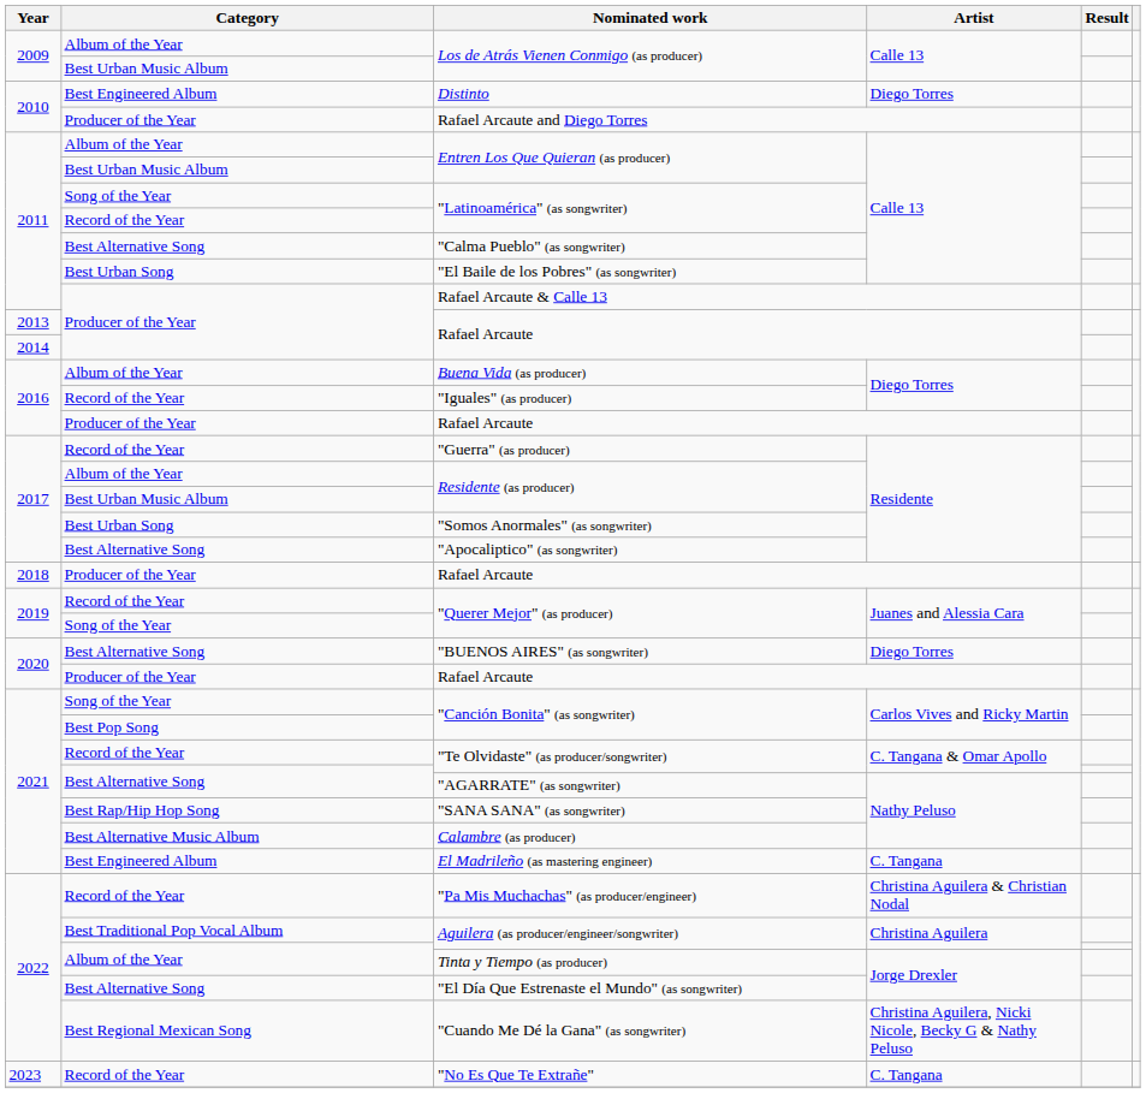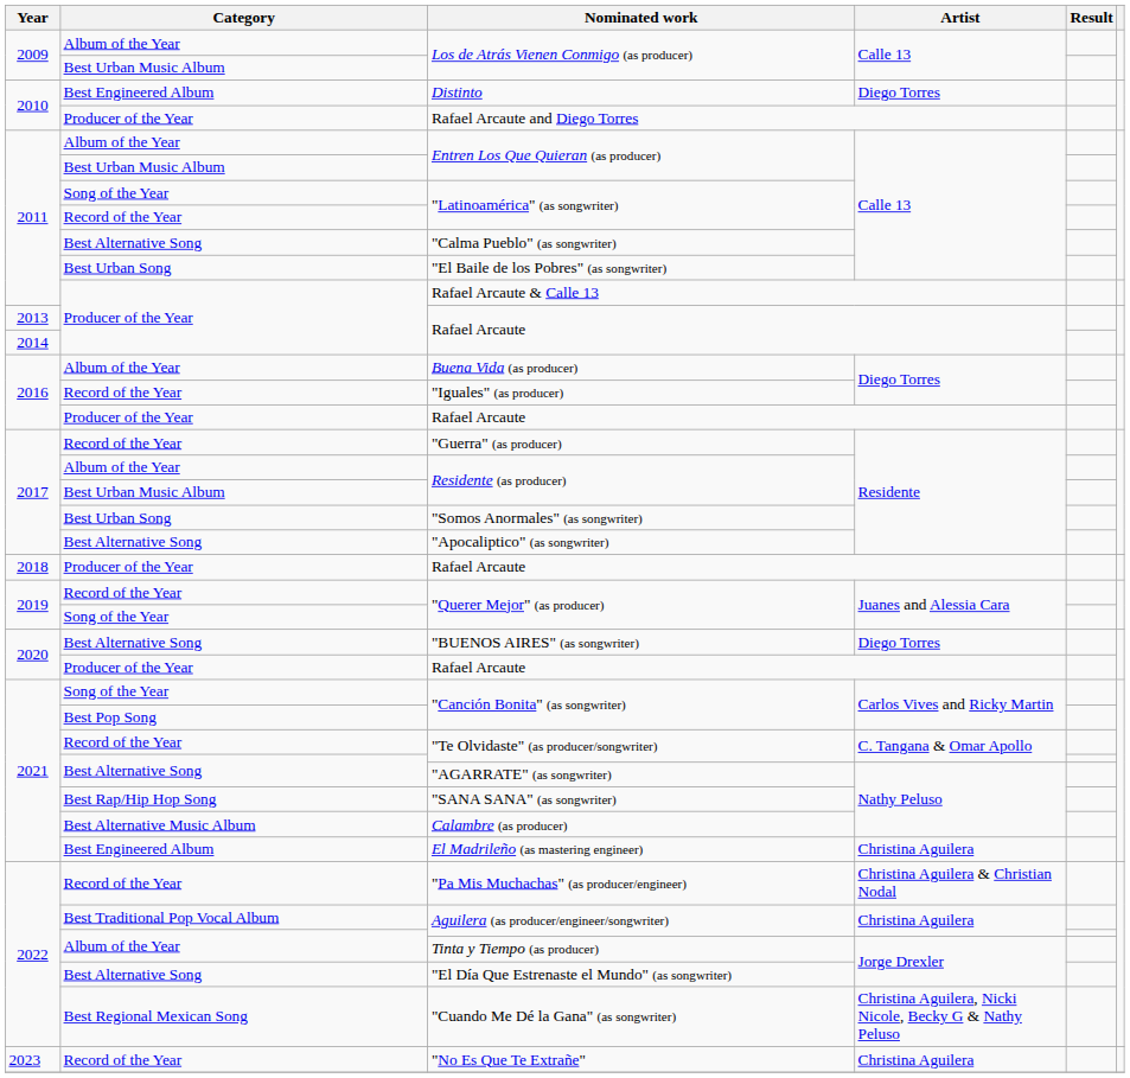 <table class="wikitable" style="width:90%;">
 <tr>
 <th width=5%>Year</th>
 <th style="width:35%;">Category</th>
 <th style="width:40%;">Nominated work</th>
 <th style="width:25%;">Artist</th>
 <th style="width:15%;">Result</th>
 <th width=5%></th>
 </tr>
 <tr>
 <td rowspan="2" style="text-align:center;"><a href='#'>2009</a></td>
 <td><a href='#'>Album of the Year</a></td>
 <td rowspan="2"><em><a href='#'>Los de Atrás Vienen Conmigo</a></em> <small>(as producer)</small></td>
 <td rowspan="2"><a href='#'>Calle 13</a></td>
 <td></td>
 <td rowspan="2"></td>
 </tr>
 <tr>
 <td><a href='#'>Best Urban Music Album</a></td>
 <td></td>
 </tr>
 <tr>
 <td rowspan="2" style="text-align:center;"><a href='#'>2010</a></td>
 <td><a href='#'>Best Engineered Album</a></td>
 <td><em><a href='#'>Distinto</a></em></td>
 <td><a href='#'>Diego Torres</a></td>
 <td></td>
 <td rowspan="2"></td>
 </tr>
 <tr>
 <td><a href='#'>Producer of the Year</a></td>
 <td colspan="2">Rafael Arcaute and <a href='#'>Diego Torres</a></td>
 <td></td>
 </tr>
 <tr>
 <td rowspan="7" style="text-align:center;"><a href='#'>2011</a></td>
 <td><a href='#'>Album of the Year</a></td>
 <td rowspan="2"><em><a href='#'>Entren Los Que Quieran</a></em> <small>(as producer)</small></td>
 <td rowspan="6"><a href='#'>Calle 13</a></td>
 <td></td>
 <td rowspan="6"></td>
 </tr>
 <tr>
 <td><a href='#'>Best Urban Music Album</a></td>
 <td></td>
 </tr>
 <tr>
 <td><a href='#'>Song of the Year</a></td>
 <td rowspan="2">"<a href='#'>Latinoamérica</a>" <small>(as songwriter)</small></td>
 <td></td>
 </tr>
 <tr>
 <td><a href='#'>Record of the Year</a></td>
 <td></td>
 </tr>
 <tr>
 <td><a href='#'>Best Alternative Song</a></td>
 <td>"Calma Pueblo" <small>(as songwriter)</small></td>
 <td></td>
 </tr>
 <tr>
 <td><a href='#'>Best Urban Song</a></td>
 <td>"El Baile de los Pobres" <small>(as songwriter)</small></td>
 <td></td>
 </tr>
 <tr>
 <td rowspan="3"><a href='#'>Producer of the Year</a></td>
 <td colspan="2">Rafael Arcaute & <a href='#'>Calle 13</a></td>
 <td></td>
 </tr>
 <tr>
 <td style="text-align:center;"><a href='#'>2013</a></td>
 <td colspan="2" rowspan="2">Rafael Arcaute</td>
 <td></td>
 <td rowspan="2"></td>
 </tr>
 <tr>
 <td style="text-align:center;"><a href='#'>2014</a></td>
 <td></td>
 </tr>
 <tr>
 <td rowspan="3" style="text-align:center;"><a href='#'>2016</a></td>
 <td><a href='#'>Album of the Year</a></td>
 <td><em><a href='#'>Buena Vida</a></em> <small>(as producer)</small></td>
 <td rowspan="2"><a href='#'>Diego Torres</a></td>
 <td></td>
 <td rowspan="3"></td>
 </tr>
 <tr>
 <td><a href='#'>Record of the Year</a></td>
 <td>"Iguales" <small>(as producer)</small></td>
 <td></td>
 </tr>
 <tr>
 <td><a href='#'>Producer of the Year</a></td>
 <td colspan="2">Rafael Arcaute</td>
 <td></td>
 </tr>
 <tr>
 <td rowspan="5" style="text-align:center;"><a href='#'>2017</a></td>
 <td><a href='#'>Record of the Year</a></td>
 <td>"Guerra" <small>(as producer)</small></td>
 <td rowspan="5"><a href='#'>Residente</a></td>
 <td></td>
 <td rowspan="5"></td>
 </tr>
 <tr>
 <td><a href='#'>Album of the Year</a></td>
 <td rowspan="2"><em><a href='#'>Residente</a></em> <small>(as producer)</small></td>
 <td></td>
 </tr>
 <tr>
 <td><a href='#'>Best Urban Music Album</a></td>
 <td></td>
 </tr>
 <tr>
 <td><a href='#'>Best Urban Song</a></td>
 <td>"Somos Anormales" <small>(as songwriter)</small></td>
 <td></td>
 </tr>
 <tr>
 <td><a href='#'>Best Alternative Song</a></td>
 <td>"Apocaliptico" <small>(as songwriter)</small></td>
 <td></td>
 </tr>
 <tr>
 <td style="text-align:center;"><a href='#'>2018</a></td>
 <td><a href='#'>Producer of the Year</a></td>
 <td colspan="2">Rafael Arcaute</td>
 <td></td>
 <td></td>
 </tr>
 <tr>
 <td rowspan="2" style="text-align:center;"><a href='#'>2019</a></td>
 <td><a href='#'>Record of the Year</a></td>
 <td rowspan="2">"<a href='#'>Querer Mejor</a>" <small>(as producer)</small></td>
 <td rowspan="2"><a href='#'>Juanes</a> and <a href='#'>Alessia Cara</a></td>
 <td></td>
 <td rowspan="2"></td>
 </tr>
 <tr>
 <td><a href='#'>Song of the Year</a></td>
 <td></td>
 </tr>
 <tr>
 <td rowspan="2" style="text-align:center;"><a href='#'>2020</a></td>
 <td><a href='#'>Best Alternative Song</a></td>
 <td>"BUENOS AIRES" <small>(as songwriter)</small></td>
 <td><a href='#'>Diego Torres</a></td>
 <td></td>
 <td rowspan="2"></td>
 </tr>
 <tr>
 <td><a href='#'>Producer of the Year</a></td>
 <td colspan="2">Rafael Arcaute</td>
 <td></td>
 </tr>
 <tr>
 <td rowspan="8" style="text-align:center;"><a href='#'>2021</a></td>
 <td><a href='#'>Song of the Year</a></td>
 <td rowspan="2">"<a href='#'>Canción Bonita</a>" <small>(as songwriter)</small></td>
 <td rowspan="2"><a href='#'>Carlos Vives</a> and <a href='#'>Ricky Martin</a></td>
 <td></td>
 <td rowspan="8"></td>
 </tr>
 <tr>
 <td><a href='#'>Best Pop Song</a></td>
 <td></td>
 </tr>
 <tr>
 <td><a href='#'>Record of the Year</a></td>
 <td rowspan="2">"Te Olvidaste" <small>(as producer/songwriter)</small></td>
 <td rowspan="2"><a href='#'>C. Tangana</a> & <a href='#'>Omar Apollo</a></td>
 <td></td>
 </tr>
 <tr>
 <td rowspan="2"><a href='#'>Best Alternative Song</a></td>
 <td></td>
 </tr>
 <tr>
 <td>"AGARRATE" <small>(as songwriter)</small></td>
 <td rowspan="3"><a href='#'>Nathy Peluso</a></td>
 <td></td>
 </tr>
 <tr>
 <td><a href='#'>Best Rap/Hip Hop Song</a></td>
 <td>"SANA SANA" <small>(as songwriter)</small></td>
 <td></td>
 </tr>
 <tr>
 <td><a href='#'>Best Alternative Music Album</a></td>
 <td><em><a href='#'>Calambre</a></em> <small>(as producer)</small></td>
 <td></td>
 </tr>
 <tr>
 <td><a href='#'>Best Engineered Album</a></td>
 <td><em><a href='#'>El Madrileño</a></em> <small>(as mastering engineer)</small></td>
-<td><a href='#'>C. Tangana</a></td>
+<td><a href='#'>Christina Aguilera</a></td>
 <td></td>
 </tr>
 <tr>
 <td rowspan="6" style="text-align:center;"><a href='#'>2022</a></td>
 <td><a href='#'>Record of the Year</a></td>
 <td>"<a href='#'>Pa Mis Muchachas</a>" <small>(as producer/engineer)</small></td>
 <td><a href='#'>Christina Aguilera</a> & <a href='#'>Christian Nodal</a></td>
 <td></td>
 <td rowspan="6"></td>
 </tr>
 <tr>
 <td><a href='#'>Best Traditional Pop Vocal Album</a></td>
 <td rowspan="2"><em><a href='#'>Aguilera</a></em> <small>(as producer/engineer/songwriter)</small></td>
 <td rowspan="2"><a href='#'>Christina Aguilera</a></td>
 <td></td>
 </tr>
 <tr>
 <td rowspan="2"><a href='#'>Album of the Year</a></td>
 <td></td>
 </tr>
 <tr>
 <td><em>Tinta y Tiempo</em> <small>(as producer)</small></td>
 <td rowspan="2"><a href='#'>Jorge Drexler</a></td>
 <td></td>
 </tr>
 <tr>
 <td><a href='#'>Best Alternative Song</a></td>
 <td>"El Día Que Estrenaste el Mundo" <small>(as songwriter)</small></td>
 <td></td>
 </tr>
 <tr>
 <td><a href='#'>Best Regional Mexican Song</a></td>
 <td>"Cuando Me Dé la Gana" <small>(as songwriter)</small></td>
 <td><a href='#'>Christina Aguilera</a>, <a href='#'>Nicki Nicole</a>, <a href='#'>Becky G</a> & <a href='#'>Nathy Peluso</a></td>
 <td></td>
 </tr>
 <tr>
 <td><a href='#'>2023</a></td>
 <td><a href='#'>Record of the Year</a></td>
 <td>"<a href='#'>No Es Que Te Extrañe</a>" </td>
-<td><a href='#'>C. Tangana</a></td>
+<td><a href='#'>Christina Aguilera</a></td>
 <td></td>
 <td></td>
 </tr>
 <tr>
 </tr>
 </table>
